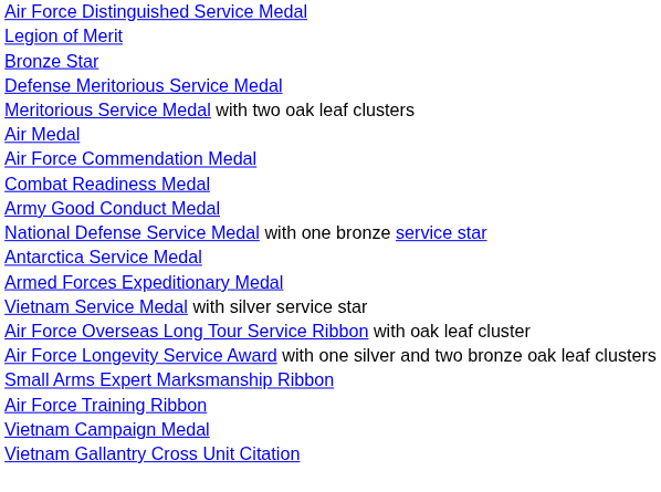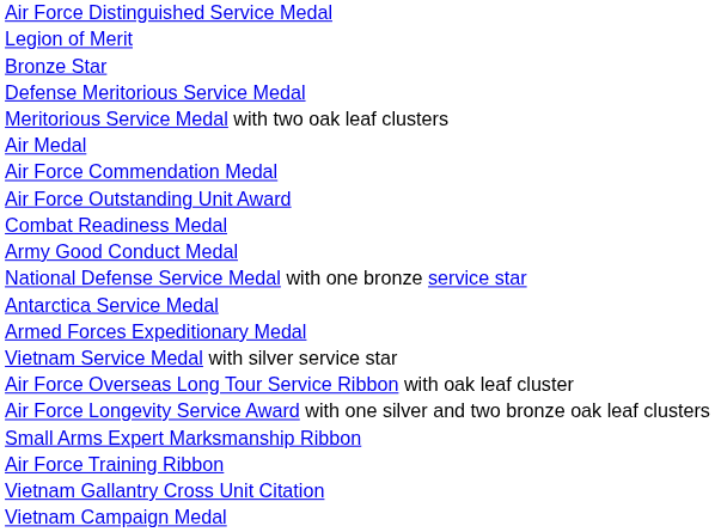 <table>
 <tr>
 <td></td>
 <td><a href='#'>Air Force Distinguished Service Medal</a></td>
 </tr>
 <tr>
 <td></td>
 <td><a href='#'>Legion of Merit</a></td>
 </tr>
 <tr>
 <td></td>
 <td><a href='#'>Bronze Star</a></td>
 </tr>
 <tr>
 <td></td>
 <td><a href='#'>Defense Meritorious Service Medal</a></td>
 </tr>
 <tr>
 <td></td>
 <td><a href='#'>Meritorious Service Medal</a> with two oak leaf clusters</td>
 </tr>
 <tr>
 <td></td>
 <td><a href='#'>Air Medal</a></td>
 </tr>
 <tr>
 <td></td>
 <td><a href='#'>Air Force Commendation Medal</a></td>
+</tr>
+<tr>
+<td></td>
+<td><a href='#'>Air Force Outstanding Unit Award</a></td>
 </tr>
 <tr>
 <td></td>
 <td><a href='#'>Combat Readiness Medal</a></td>
 </tr>
 <tr>
 <td></td>
 <td><a href='#'>Army Good Conduct Medal</a></td>
 </tr>
 <tr>
 <td></td>
 <td><a href='#'>National Defense Service Medal</a> with one bronze <a href='#'>service star</a></td>
 </tr>
 <tr>
 <td></td>
 <td><a href='#'>Antarctica Service Medal</a></td>
 </tr>
 <tr>
 <td></td>
 <td><a href='#'>Armed Forces Expeditionary Medal</a></td>
 </tr>
 <tr>
 <td></td>
 <td><a href='#'>Vietnam Service Medal</a> with silver service star</td>
 </tr>
 <tr>
 <td></td>
 <td><a href='#'>Air Force Overseas Long Tour Service Ribbon</a> with oak leaf cluster</td>
 </tr>
 <tr>
 <td></td>
 <td><a href='#'>Air Force Longevity Service Award</a> with one silver and two bronze oak leaf clusters</td>
 </tr>
 <tr>
 <td></td>
 <td><a href='#'>Small Arms Expert Marksmanship Ribbon</a></td>
 </tr>
 <tr>
 <td></td>
 <td><a href='#'>Air Force Training Ribbon</a></td>
 </tr>
 <tr>
 <td></td>
-<td><a href='#'>Vietnam Campaign Medal</a></td>
+<td><a href='#'>Vietnam Gallantry Cross Unit Citation</a></td>
 </tr>
 <tr>
 <td></td>
-<td><a href='#'>Vietnam Gallantry Cross Unit Citation</a></td>
+<td><a href='#'>Vietnam Campaign Medal</a></td>
 </tr>
 </table>
